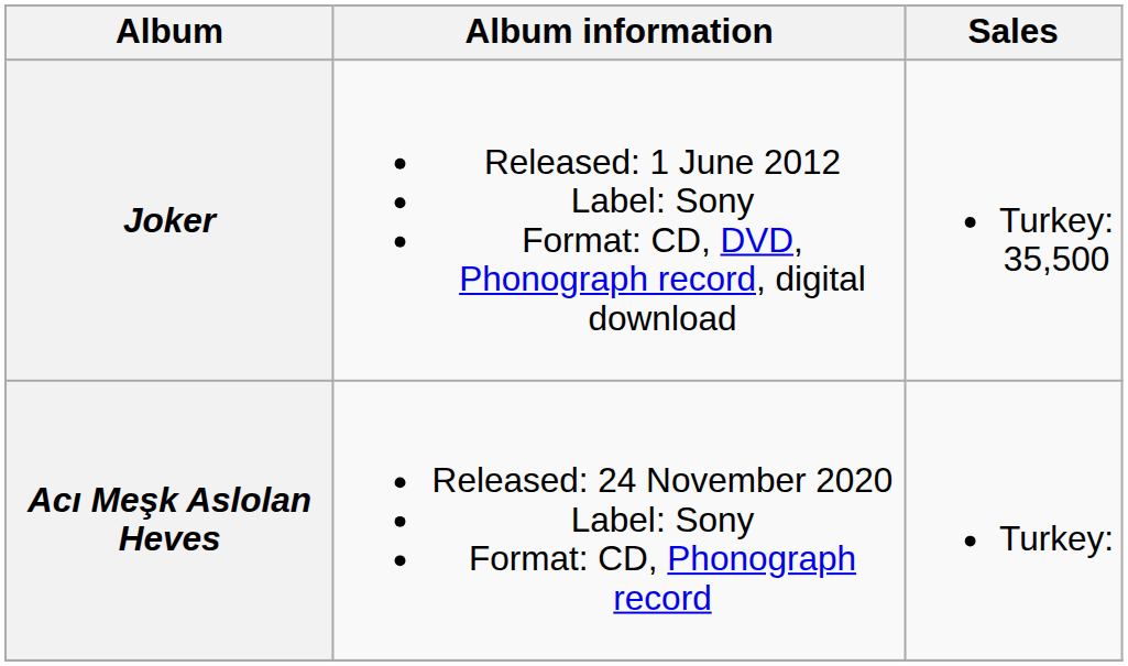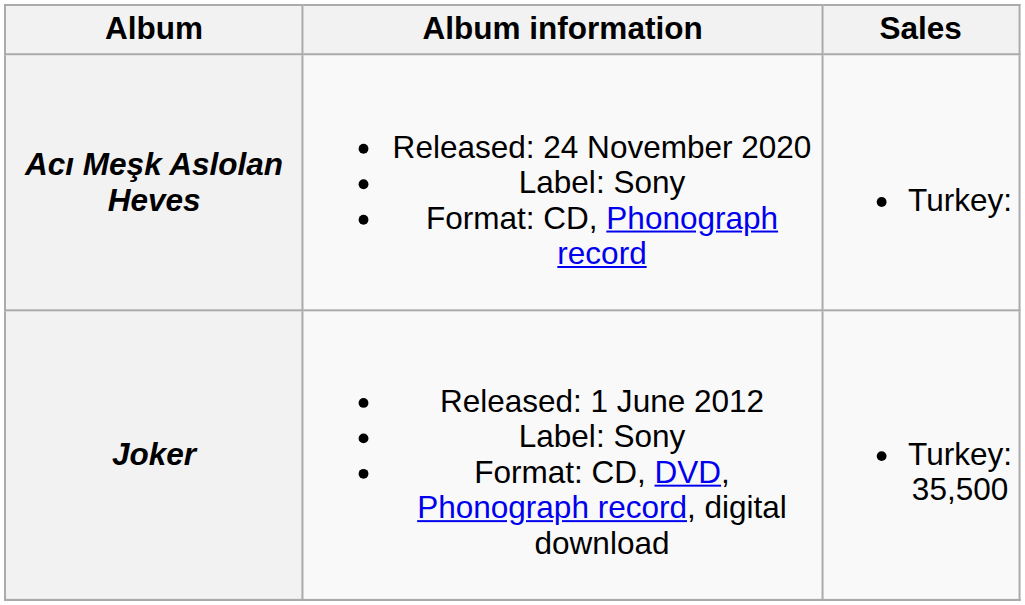 <table class="wikitable plainrowheaders" style="text-align:center;" border="1">
 <tr>
 <th scope="col" style="width:9em;">Album</th>
 <th scope="col" style="width:16em;">Album information</th>
 <th scope="col" style="width:5em;">Sales</th>
 </tr>
 <tr>
+<th scope="row"><em>Acı Meşk Aslolan Heves</em></th>
+<td><br><ul><li>Released: 24 November 2020</li><li>Label: Sony</li><li>Format: CD, <a href='#'>Phonograph record</a></li></ul></td>
+<td><br><ul><li>Turkey:</li></ul></td>
+</tr>
+<tr>
 <th scope="row"><em>Joker</em></th>
 <td><br><ul><li>Released: 1 June 2012</li><li>Label: Sony</li><li>Format: CD, <a href='#'>DVD</a>, <a href='#'>Phonograph record</a>, digital download</li></ul></td>
 <td><br><ul><li>Turkey: 35,500</li></ul></td>
 </tr>
 <tr>
-<th scope="row"><em>Acı Meşk Aslolan Heves</em></th>
-<td><br><ul><li>Released: 24 November 2020</li><li>Label: Sony</li><li>Format: CD, <a href='#'>Phonograph record</a></li></ul></td>
-<td><br><ul><li>Turkey:</li></ul></td>
-</tr>
-<tr>
 </tr>
 </table>
